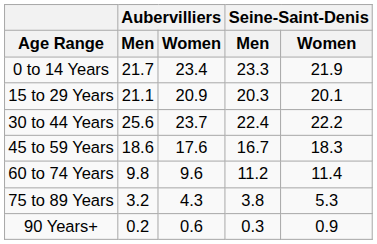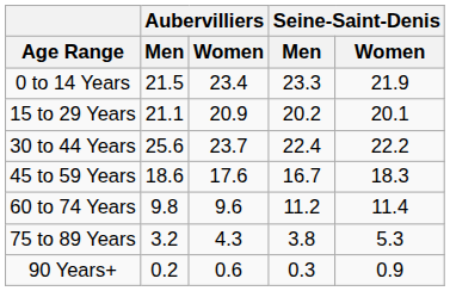 <table class="wikitable" style="text-align:center;">
 <tr>
 <th></th>
 <th colspan=2>Aubervilliers</th>
 <th colspan=2>Seine-Saint-Denis</th>
 </tr>
 <tr>
 <th>Age Range</th>
 <th>Men</th>
 <th>Women</th>
 <th>Men</th>
 <th>Women</th>
 </tr>
 <tr>
 <td>0 to 14 Years</td>
-<td>21.7</td>
+<td>21.5</td>
 <td>23.4</td>
 <td>23.3</td>
 <td>21.9</td>
 </tr>
 <tr>
 <td>15 to 29 Years</td>
 <td>21.1</td>
 <td>20.9</td>
-<td>20.3</td>
+<td>20.2</td>
 <td>20.1</td>
 </tr>
 <tr>
 <td>30 to 44 Years</td>
 <td>25.6</td>
 <td>23.7</td>
 <td>22.4</td>
 <td>22.2</td>
 </tr>
 <tr>
 <td>45 to 59 Years</td>
 <td>18.6</td>
 <td>17.6</td>
 <td>16.7</td>
 <td>18.3</td>
 </tr>
 <tr>
 <td>60 to 74 Years</td>
 <td>9.8</td>
 <td>9.6</td>
 <td>11.2</td>
 <td>11.4</td>
 </tr>
 <tr>
 <td>75 to 89 Years</td>
 <td>3.2</td>
 <td>4.3</td>
 <td>3.8</td>
 <td>5.3</td>
 </tr>
 <tr>
 <td>90 Years+</td>
 <td>0.2</td>
 <td>0.6</td>
 <td>0.3</td>
 <td>0.9</td>
 </tr>
 </table>
